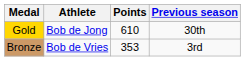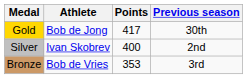 <table class="wikitable">
 <tr>
 <th><strong>Medal</strong></th>
 <th><strong>Athlete</strong></th>
 <th><strong>Points</strong></th>
 <th><strong><a href='#'>Previous season</a></strong></th>
 </tr>
 <tr align="center">
 <td bgcolor="gold">Gold</td>
 <td align="left"> <a href='#'>Bob de Jong</a></td>
-<td>610</td>
+<td>417</td>
 <td>30th</td>
+</tr>
+<tr align="center">
+<td bgcolor="silver">Silver</td>
+<td align="left"> <a href='#'>Ivan Skobrev</a></td>
+<td>400</td>
+<td>2nd</td>
 </tr>
 <tr align="center">
 <td bgcolor="CC9966">Bronze</td>
 <td align="left"> <a href='#'>Bob de Vries</a></td>
 <td>353</td>
 <td>3rd</td>
 </tr>
 </table>
